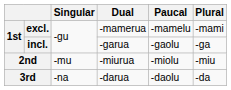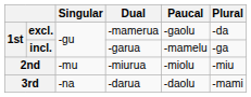 <table class="wikitable">
 <tr>
 <th colspan="2"></th>
 <th>Singular</th>
 <th>Dual</th>
 <th>Paucal</th>
 <th>Plural</th>
 </tr>
 <tr>
 <th rowspan="2">1st</th>
 <th>excl.</th>
 <td rowspan="2">-gu</td>
 <td>-mamerua</td>
-<td>-mamelu</td>
-<td>-mami</td>
+<td>-gaolu</td>
+<td>-da</td>
 </tr>
 <tr>
 <th>incl.</th>
 <td>-garua</td>
-<td>-gaolu</td>
+<td>-mamelu</td>
 <td>-ga</td>
 </tr>
 <tr>
 <th colspan="2">2nd</th>
 <td>-mu</td>
 <td>-miurua</td>
 <td>-miolu</td>
 <td>-miu</td>
 </tr>
 <tr>
 <th colspan="2">3rd</th>
 <td>-na</td>
 <td>-darua</td>
 <td>-daolu</td>
-<td>-da</td>
+<td>-mami</td>
 </tr>
 </table>
